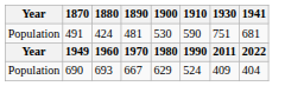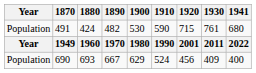 <table class="wikitable">
 <tr>
 <th>Year</th>
 <th>1870</th>
 <th>1880</th>
 <th>1890</th>
 <th>1900</th>
 <th>1910</th>
+<th>1920</th>
 <th>1930</th>
 <th>1941</th>
 </tr>
 <tr>
 <td>Population</td>
 <td>491</td>
 <td>424</td>
-<td>481</td>
+<td>482</td>
 <td>530</td>
 <td>590</td>
-<td>751</td>
-<td>681</td>
+<td>715</td>
+<td>761</td>
+<td>680</td>
 </tr>
 <tr>
 <th>Year</th>
 <th>1949</th>
 <th>1960</th>
 <th>1970</th>
 <th>1980</th>
 <th>1990</th>
+<th>2001</th>
 <th>2011</th>
 <th>2022</th>
 </tr>
 <tr>
 <td>Population</td>
 <td>690</td>
 <td>693</td>
 <td>667</td>
 <td>629</td>
 <td>524</td>
+<td>456</td>
 <td>409</td>
-<td>404</td>
+<td>400</td>
 </tr>
 </table>
